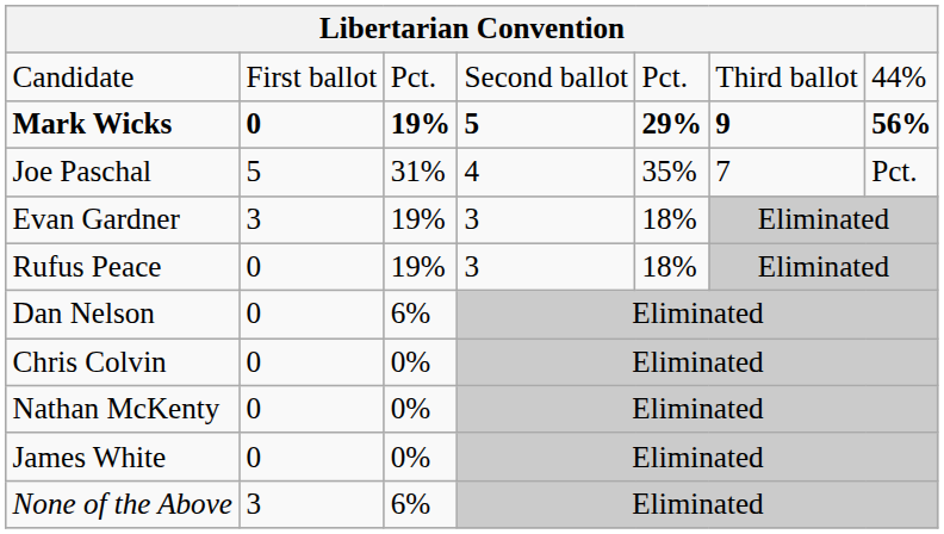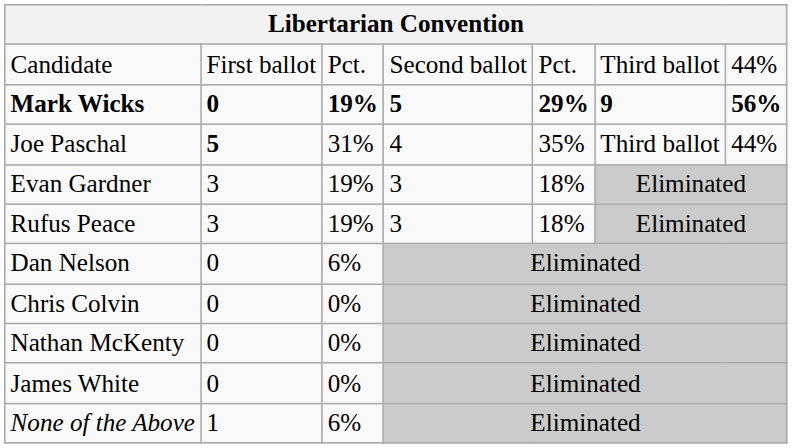 <table class="wikitable">
 <tr>
 <th colspan="7" >Libertarian Convention</th>
 </tr>
 <tr>
 <td>Candidate</td>
 <td>First ballot</td>
 <td>Pct.</td>
 <td>Second ballot</td>
 <td>Pct.</td>
 <td>Third ballot</td>
 <td>44%</td>
 </tr>
 <tr>
 <td><strong>Mark Wicks</strong></td>
 <td><strong>0</strong></td>
 <td><strong>19%</strong></td>
 <td><strong>5</strong></td>
 <td><strong>29%</strong></td>
 <td><strong>9</strong></td>
 <td><strong>56%</strong></td>
 </tr>
 <tr>
 <td>Joe Paschal</td>
-<td>5</td>
+<td><strong>5</strong></td>
 <td>31%</td>
 <td>4</td>
 <td>35%</td>
-<td>7</td>
-<td>Pct.</td>
+<td>Third ballot</td>
+<td>44%</td>
 </tr>
 <tr>
 <td>Evan Gardner</td>
 <td>3</td>
 <td>19%</td>
 <td>3</td>
 <td>18%</td>
 <td colspan="2" style="text-align:center; background:#cbcbcb">Eliminated</td>
 </tr>
 <tr>
 <td>Rufus Peace</td>
-<td>0</td>
+<td>3</td>
 <td>19%</td>
 <td>3</td>
 <td>18%</td>
 <td colspan="2" style="text-align:center; background:#cbcbcb">Eliminated</td>
 </tr>
 <tr>
 <td>Dan Nelson</td>
 <td>0</td>
 <td>6%</td>
 <td colspan="4" style="text-align:center; background:#cbcbcb">Eliminated</td>
 </tr>
 <tr>
 <td>Chris Colvin</td>
 <td>0</td>
 <td>0%</td>
 <td colspan="4" style="text-align:center; background:#cbcbcb">Eliminated</td>
 </tr>
 <tr>
 <td>Nathan McKenty</td>
 <td>0</td>
 <td>0%</td>
 <td colspan="4" style="text-align:center; background:#cbcbcb">Eliminated</td>
 </tr>
 <tr>
 <td>James White</td>
 <td>0</td>
 <td>0%</td>
 <td colspan="4" style="text-align:center; background:#cbcbcb">Eliminated</td>
 </tr>
 <tr>
 <td><em>None of the Above</em></td>
-<td>3</td>
+<td>1</td>
 <td>6%</td>
 <td colspan="4" style="text-align:center; background:#cbcbcb">Eliminated</td>
 </tr>
 </table>
